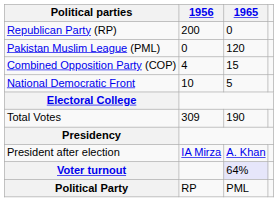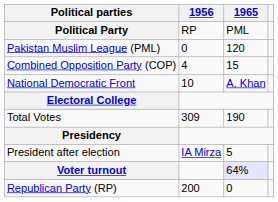 <table class="wikitable sortable">
 <tr>
 <th>Political parties</th>
 <th><a href='#'>1956</a></th>
 <th><a href='#'>1965</a></th>
 </tr>
 <tr>
-<td><a href='#'>Republican Party</a> (RP)</td>
-<td>200</td>
-<td>0</td>
+<th>Political Party</th>
+<td>RP</td>
+<td>PML</td>
 <td></td>
 </tr>
 <tr>
 <td><a href='#'>Pakistan Muslim League</a> (PML)</td>
 <td>0</td>
 <td>120</td>
 <td></td>
 </tr>
 <tr>
 <td><a href='#'>Combined Opposition Party</a> (COP)</td>
 <td>4</td>
 <td>15</td>
 <td></td>
 </tr>
 <tr>
 <td><a href='#'>National Democratic Front</a></td>
 <td>10</td>
-<td>5</td>
+<td><a href='#'>A. Khan</a></td>
 <td></td>
 </tr>
 <tr>
 <th><a href='#'>Electoral College</a></th>
 </tr>
 <tr>
 <td>Total Votes</td>
 <td>309</td>
 <td>190</td>
 <td></td>
 </tr>
 <tr>
 <th>Presidency</th>
 </tr>
 <tr>
 <td>President after election</td>
 <td><a href='#'>IA Mirza</a></td>
-<td><a href='#'>A. Khan</a></td>
+<td>5</td>
 <td></td>
 </tr>
 <tr>
 <th><a href='#'>Voter turnout</a></th>
 <td></td>
 <td style="background: lavender;">64%</td>
 <td></td>
 </tr>
 <tr>
-<th>Political Party</th>
-<td>RP</td>
-<td>PML</td>
+<td><a href='#'>Republican Party</a> (RP)</td>
+<td>200</td>
+<td>0</td>
 <td></td>
 </tr>
 </table>
